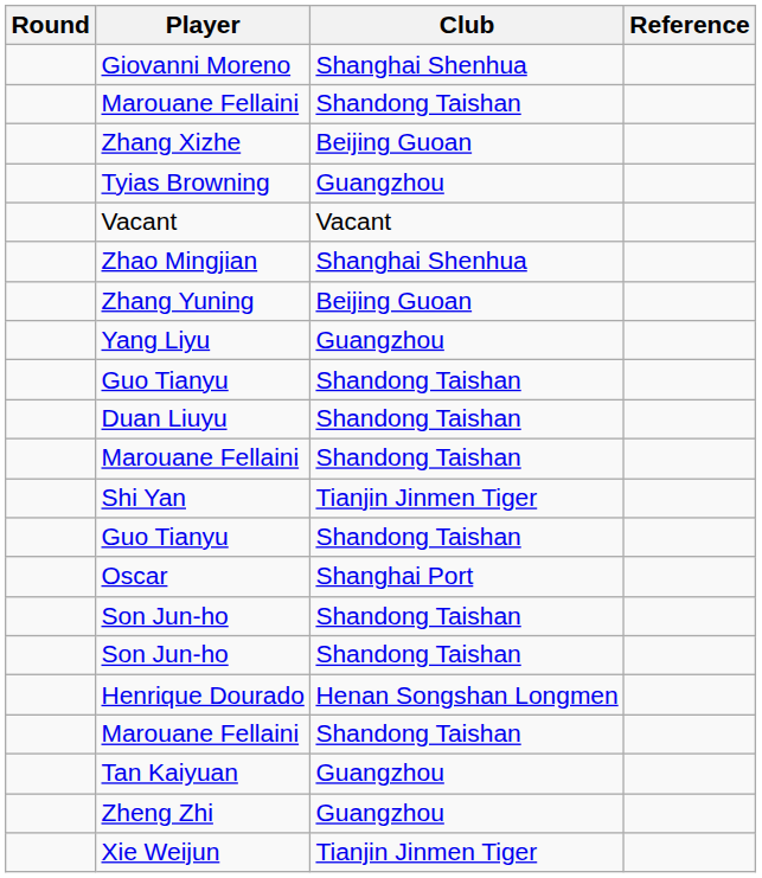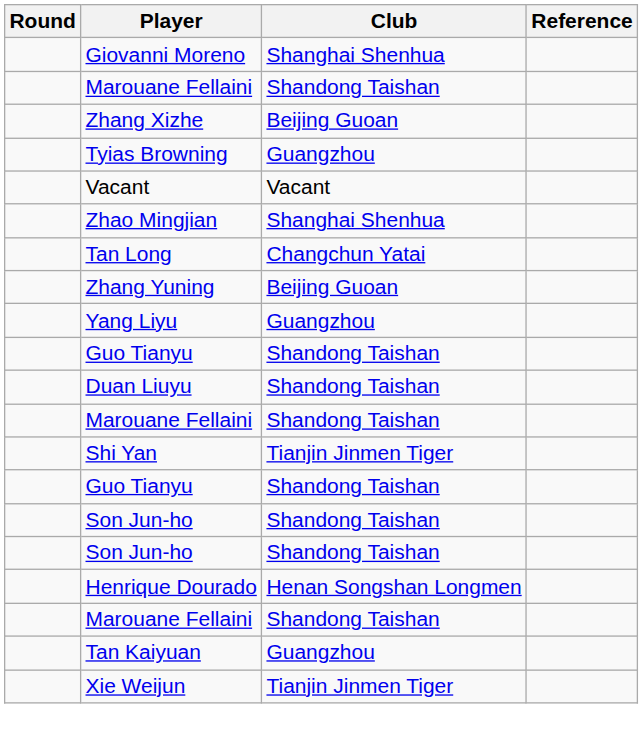 <table class="wikitable sortable" style="text-align:left;">
 <tr>
 <th>Round</th>
 <th>Player</th>
 <th>Club</th>
 <th>Reference</th>
 </tr>
 <tr>
 <td></td>
 <td> <a href='#'>Giovanni Moreno</a></td>
 <td><a href='#'>Shanghai Shenhua</a></td>
 <td align=center></td>
 </tr>
 <tr>
 <td></td>
 <td> <a href='#'>Marouane Fellaini</a></td>
 <td><a href='#'>Shandong Taishan</a></td>
 <td align=center></td>
 </tr>
 <tr>
 <td></td>
 <td> <a href='#'>Zhang Xizhe</a></td>
 <td><a href='#'>Beijing Guoan</a></td>
 <td align=center></td>
 </tr>
 <tr>
 <td></td>
 <td> <a href='#'>Tyias Browning</a></td>
 <td><a href='#'>Guangzhou</a></td>
 <td align=center></td>
 </tr>
 <tr>
 <td></td>
 <td>Vacant</td>
 <td>Vacant</td>
 <td></td>
 </tr>
 <tr>
 <td></td>
 <td> <a href='#'>Zhao Mingjian</a></td>
 <td><a href='#'>Shanghai Shenhua</a></td>
+<td align=center></td>
+</tr>
+<tr>
+<td></td>
+<td> <a href='#'>Tan Long</a></td>
+<td><a href='#'>Changchun Yatai</a></td>
 <td align=center></td>
 </tr>
 <tr>
 <td></td>
 <td> <a href='#'>Zhang Yuning</a></td>
 <td><a href='#'>Beijing Guoan</a></td>
 <td align=center></td>
 </tr>
 <tr>
 <td></td>
 <td> <a href='#'>Yang Liyu</a></td>
 <td><a href='#'>Guangzhou</a></td>
 <td align=center></td>
 </tr>
 <tr>
 <td></td>
 <td> <a href='#'>Guo Tianyu</a></td>
 <td><a href='#'>Shandong Taishan</a></td>
 <td align=center></td>
 </tr>
 <tr>
 <td></td>
 <td> <a href='#'>Duan Liuyu</a></td>
 <td><a href='#'>Shandong Taishan</a></td>
 <td align=center></td>
 </tr>
 <tr>
 <td></td>
 <td> <a href='#'>Marouane Fellaini</a></td>
 <td><a href='#'>Shandong Taishan</a></td>
 <td align=center></td>
 </tr>
 <tr>
 <td></td>
 <td> <a href='#'>Shi Yan</a></td>
 <td><a href='#'>Tianjin Jinmen Tiger</a></td>
 <td align=center></td>
 </tr>
 <tr>
 <td></td>
 <td> <a href='#'>Guo Tianyu</a></td>
 <td><a href='#'>Shandong Taishan</a></td>
 <td align=center></td>
 </tr>
 <tr>
 <td></td>
-<td> <a href='#'>Oscar</a></td>
-<td><a href='#'>Shanghai Port</a></td>
-<td align=center></td>
-</tr>
-<tr>
-<td></td>
 <td> <a href='#'>Son Jun-ho</a></td>
 <td><a href='#'>Shandong Taishan</a></td>
 <td align=center></td>
 </tr>
 <tr>
 <td></td>
 <td> <a href='#'>Son Jun-ho</a></td>
 <td><a href='#'>Shandong Taishan</a></td>
 <td align=center></td>
 </tr>
 <tr>
 <td></td>
 <td> <a href='#'>Henrique Dourado</a></td>
 <td><a href='#'>Henan Songshan Longmen</a></td>
 <td align=center></td>
 </tr>
 <tr>
 <td></td>
 <td> <a href='#'>Marouane Fellaini</a></td>
 <td><a href='#'>Shandong Taishan</a></td>
 <td align=center></td>
 </tr>
 <tr>
 <td></td>
 <td> <a href='#'>Tan Kaiyuan</a></td>
 <td><a href='#'>Guangzhou</a></td>
 <td align=center></td>
 </tr>
 <tr>
 <td></td>
-<td> <a href='#'>Zheng Zhi</a></td>
-<td><a href='#'>Guangzhou</a></td>
-<td align=center></td>
-</tr>
-<tr>
-<td></td>
 <td> <a href='#'>Xie Weijun</a></td>
 <td><a href='#'>Tianjin Jinmen Tiger</a></td>
 <td align=center></td>
 </tr>
 </table>
